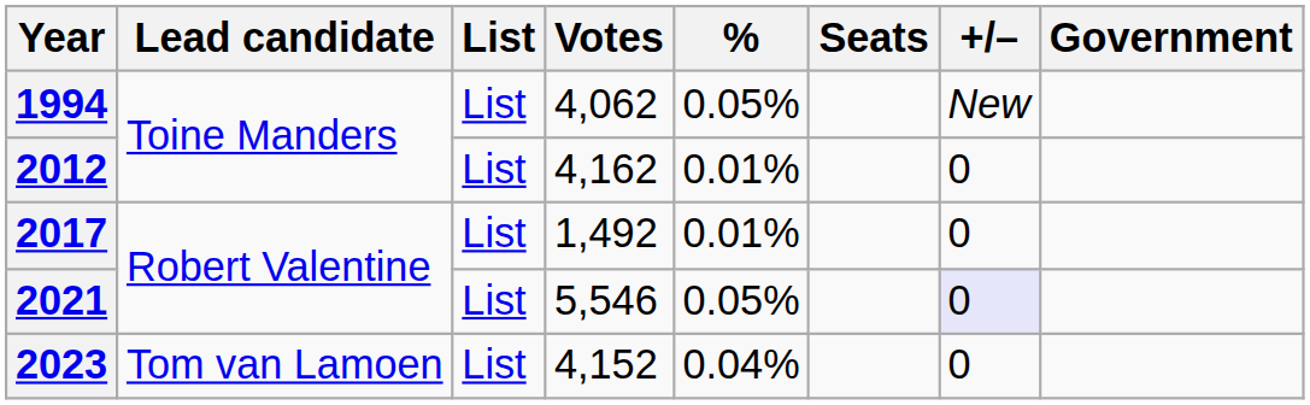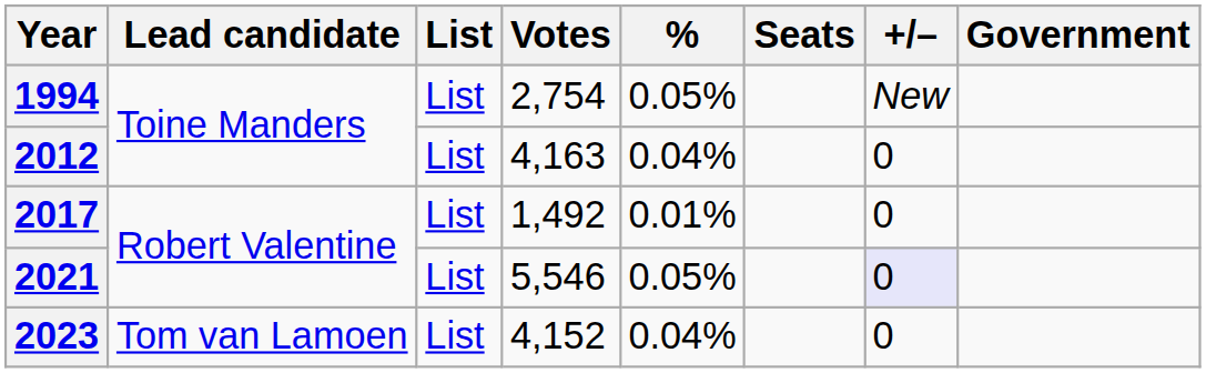 <table class="wikitable sortable">
 <tr>
 <th>Year</th>
 <th>Lead candidate</th>
 <th>List</th>
 <th>Votes</th>
 <th>%</th>
 <th>Seats</th>
 <th>+/–</th>
 <th>Government</th>
 </tr>
 <tr>
 <th><a href='#'>1994</a></th>
 <td rowspan="2"><a href='#'>Toine Manders</a></td>
 <td align="left"><a href='#'>List</a></td>
-<td>4,062</td>
+<td>2,754</td>
 <td>0.05%</td>
 <td></td>
 <td><em>New</em></td>
 <td></td>
 </tr>
 <tr>
 <th><a href='#'>2012</a></th>
 <td align="left"><a href='#'>List</a></td>
-<td>4,162</td>
-<td>0.01%</td>
+<td>4,163</td>
+<td>0.04%</td>
 <td></td>
 <td> 0</td>
 <td></td>
 </tr>
 <tr>
 <th><a href='#'>2017</a></th>
 <td rowspan="2"><a href='#'>Robert Valentine</a></td>
 <td align="left"><a href='#'>List</a></td>
 <td>1,492</td>
 <td>0.01%</td>
 <td></td>
 <td> 0</td>
 <td></td>
 </tr>
 <tr>
 <th><a href='#'>2021</a></th>
 <td align="left"><a href='#'>List</a></td>
 <td>5,546</td>
 <td>0.05%</td>
 <td></td>
 <td style="background: lavender;"> 0</td>
 <td></td>
 </tr>
 <tr>
 <th><a href='#'>2023</a></th>
 <td><a href='#'>Tom van Lamoen</a></td>
 <td align="left"><a href='#'>List</a></td>
 <td>4,152</td>
 <td>0.04%</td>
 <td></td>
 <td> 0</td>
 <td></td>
 </tr>
 </table>
